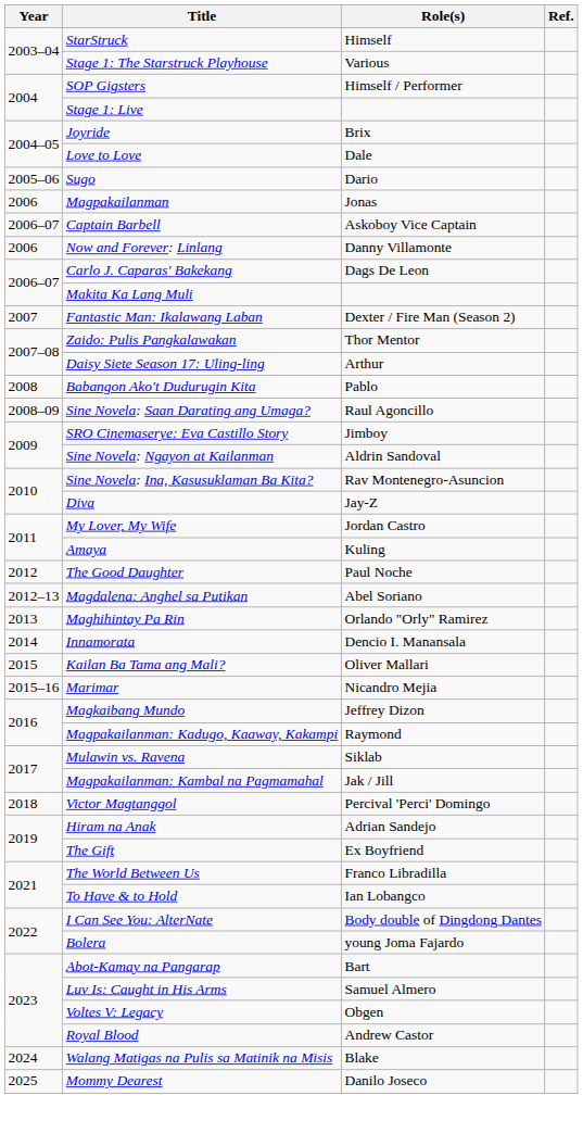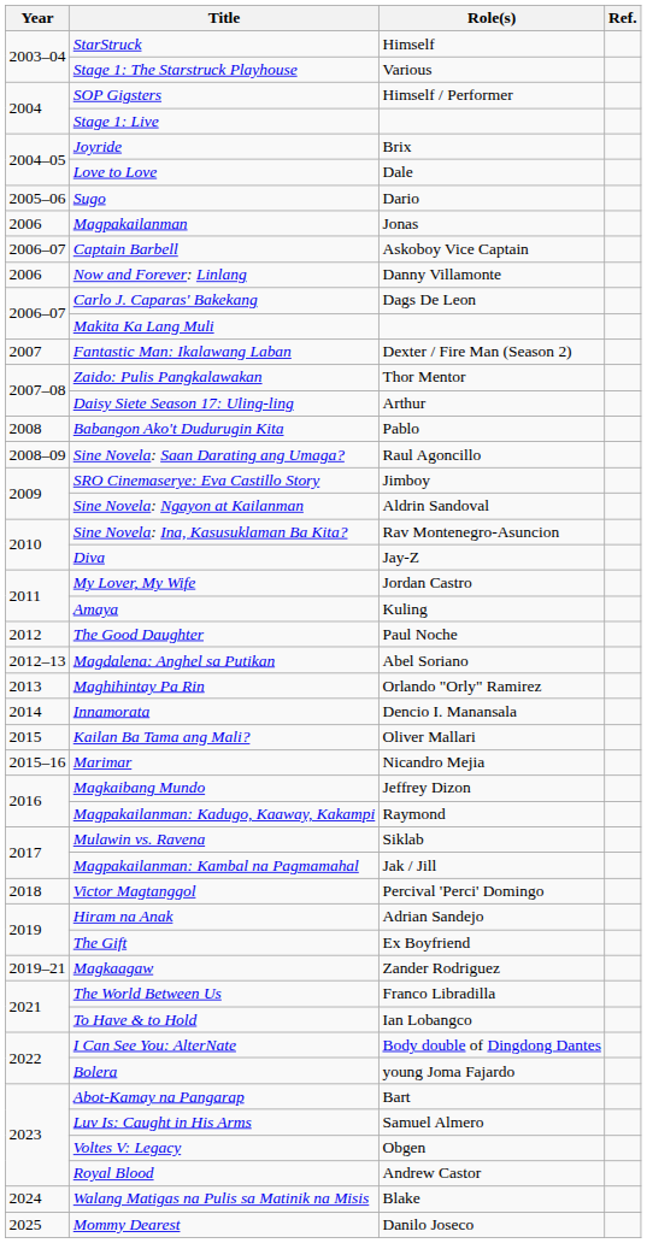 <table class="wikitable">
 <tr>
 <th>Year</th>
 <th>Title</th>
 <th>Role(s)</th>
 <th>Ref.</th>
 </tr>
 <tr>
 <td rowspan="2">2003–04</td>
 <td><em><a href='#'>StarStruck</a></em></td>
 <td>Himself</td>
 <td></td>
 </tr>
 <tr>
 <td><em><a href='#'>Stage 1: The Starstruck Playhouse</a></em></td>
 <td>Various</td>
 <td></td>
 </tr>
 <tr>
 <td rowspan="2">2004</td>
 <td><em><a href='#'>SOP Gigsters</a></em></td>
 <td>Himself / Performer</td>
 <td></td>
 </tr>
 <tr>
 <td><em><a href='#'>Stage 1: Live</a></em></td>
 <td></td>
 <td></td>
 </tr>
 <tr>
 <td rowspan="2">2004–05</td>
 <td><em><a href='#'>Joyride</a></em></td>
 <td>Brix</td>
 <td></td>
 </tr>
 <tr>
 <td><em><a href='#'>Love to Love</a></em></td>
 <td>Dale</td>
 <td></td>
 </tr>
 <tr>
 <td>2005–06</td>
 <td><em><a href='#'>Sugo</a></em></td>
 <td>Dario</td>
 <td></td>
 </tr>
 <tr>
 <td>2006</td>
 <td><em><a href='#'>Magpakailanman</a></em></td>
 <td>Jonas</td>
 <td></td>
 </tr>
 <tr>
 <td>2006–07</td>
 <td><em><a href='#'>Captain Barbell</a></em></td>
 <td>Askoboy Vice Captain</td>
 <td></td>
 </tr>
 <tr>
 <td>2006</td>
 <td><em><a href='#'>Now and Forever</a>: <a href='#'>Linlang</a></em></td>
 <td>Danny Villamonte</td>
 <td></td>
 </tr>
 <tr>
 <td rowspan="2">2006–07</td>
 <td><em><a href='#'>Carlo J. Caparas' Bakekang</a></em></td>
 <td>Dags De Leon</td>
 <td></td>
 </tr>
 <tr>
 <td><em><a href='#'>Makita Ka Lang Muli</a></em></td>
 <td></td>
 <td></td>
 </tr>
 <tr>
 <td>2007</td>
 <td><em><a href='#'>Fantastic Man: Ikalawang Laban</a></em></td>
 <td>Dexter / Fire Man (Season 2)</td>
 <td></td>
 </tr>
 <tr>
 <td rowspan="2">2007–08</td>
 <td><em><a href='#'>Zaido: Pulis Pangkalawakan</a></em></td>
 <td>Thor Mentor</td>
 <td></td>
 </tr>
 <tr>
 <td><em><a href='#'>Daisy Siete Season 17: Uling-ling</a></em></td>
 <td>Arthur</td>
 <td></td>
 </tr>
 <tr>
 <td>2008</td>
 <td><em><a href='#'>Babangon Ako't Dudurugin Kita</a></em></td>
 <td>Pablo</td>
 <td></td>
 </tr>
 <tr>
 <td>2008–09</td>
 <td><em><a href='#'>Sine Novela</a>: <a href='#'>Saan Darating ang Umaga?</a></em></td>
 <td>Raul Agoncillo</td>
 <td></td>
 </tr>
 <tr>
 <td rowspan="2">2009</td>
 <td><em><a href='#'>SRO Cinemaserye: Eva Castillo Story</a></em></td>
 <td>Jimboy</td>
 <td></td>
 </tr>
 <tr>
 <td><em><a href='#'>Sine Novela</a>: <a href='#'>Ngayon at Kailanman</a></em></td>
 <td>Aldrin Sandoval</td>
 <td></td>
 </tr>
 <tr>
 <td rowspan="2">2010</td>
 <td><em><a href='#'>Sine Novela</a>: <a href='#'>Ina, Kasusuklaman Ba Kita?</a></em></td>
 <td>Rav Montenegro-Asuncion</td>
 <td></td>
 </tr>
 <tr>
 <td><em><a href='#'>Diva</a></em></td>
 <td>Jay-Z</td>
 <td></td>
 </tr>
 <tr>
 <td rowspan="2">2011</td>
 <td><em><a href='#'>My Lover, My Wife</a></em></td>
 <td>Jordan Castro</td>
 <td></td>
 </tr>
 <tr>
 <td><em><a href='#'>Amaya</a></em></td>
 <td>Kuling</td>
 <td></td>
 </tr>
 <tr>
 <td>2012</td>
 <td><em><a href='#'>The Good Daughter</a></em></td>
 <td>Paul Noche</td>
 <td></td>
 </tr>
 <tr>
 <td>2012–13</td>
 <td><em><a href='#'>Magdalena: Anghel sa Putikan</a></em></td>
 <td>Abel Soriano</td>
 <td></td>
 </tr>
 <tr>
 <td>2013</td>
 <td><em><a href='#'>Maghihintay Pa Rin</a></em></td>
 <td>Orlando "Orly" Ramirez</td>
 <td></td>
 </tr>
 <tr>
 <td>2014</td>
 <td><em><a href='#'>Innamorata</a></em></td>
 <td>Dencio I. Manansala</td>
 <td></td>
 </tr>
 <tr>
 <td>2015</td>
 <td><em><a href='#'>Kailan Ba Tama ang Mali?</a></em></td>
 <td>Oliver Mallari</td>
 <td></td>
 </tr>
 <tr>
 <td>2015–16</td>
 <td><em><a href='#'>Marimar</a></em></td>
 <td>Nicandro Mejia</td>
 <td></td>
 </tr>
 <tr>
 <td rowspan="2">2016</td>
 <td><em><a href='#'>Magkaibang Mundo</a></em></td>
 <td>Jeffrey Dizon</td>
 <td></td>
 </tr>
 <tr>
 <td><em><a href='#'>Magpakailanman: Kadugo, Kaaway, Kakampi</a></em></td>
 <td>Raymond</td>
 <td></td>
 </tr>
 <tr>
 <td rowspan="2">2017</td>
 <td><em><a href='#'>Mulawin vs. Ravena</a></em></td>
 <td>Siklab</td>
 <td></td>
 </tr>
 <tr>
 <td><em><a href='#'>Magpakailanman: Kambal na Pagmamahal</a></em></td>
 <td>Jak / Jill</td>
 <td></td>
 </tr>
 <tr>
 <td>2018</td>
 <td><em><a href='#'>Victor Magtanggol</a></em></td>
 <td>Percival 'Perci' Domingo</td>
 <td></td>
 </tr>
 <tr>
 <td rowspan="2">2019</td>
 <td><em><a href='#'>Hiram na Anak</a></em></td>
 <td>Adrian Sandejo</td>
 <td></td>
 </tr>
 <tr>
 <td><em><a href='#'>The Gift</a></em></td>
 <td>Ex Boyfriend</td>
 <td></td>
 </tr>
 <tr>
+<td>2019–21</td>
+<td><em><a href='#'>Magkaagaw</a></em></td>
+<td>Zander Rodriguez</td>
+<td></td>
+</tr>
+<tr>
 <td rowspan="2">2021</td>
 <td><em><a href='#'>The World Between Us</a></em></td>
 <td>Franco Libradilla</td>
 <td></td>
 </tr>
 <tr>
 <td><em><a href='#'>To Have & to Hold</a></em></td>
 <td>Ian Lobangco</td>
 <td></td>
 </tr>
 <tr>
 <td rowspan="2">2022</td>
 <td><em><a href='#'>I Can See You: AlterNate</a></em></td>
 <td><a href='#'>Body double</a> of <a href='#'>Dingdong Dantes</a></td>
 <td></td>
 </tr>
 <tr>
 <td><em><a href='#'>Bolera</a></em></td>
 <td>young Joma Fajardo</td>
 <td></td>
 </tr>
 <tr>
 <td rowspan="4">2023</td>
 <td><em><a href='#'>Abot-Kamay na Pangarap</a></em></td>
 <td>Bart</td>
 <td></td>
 </tr>
 <tr>
 <td><em><a href='#'>Luv Is: Caught in His Arms</a></em></td>
 <td>Samuel Almero</td>
 <td></td>
 </tr>
 <tr>
 <td><em><a href='#'>Voltes V: Legacy</a></em></td>
 <td>Obgen</td>
 <td></td>
 </tr>
 <tr>
 <td><em><a href='#'>Royal Blood</a></em></td>
 <td>Andrew Castor</td>
 <td></td>
 </tr>
 <tr>
 <td>2024</td>
 <td><em><a href='#'>Walang Matigas na Pulis sa Matinik na Misis</a></em></td>
 <td>Blake</td>
 <td></td>
 </tr>
 <tr>
 <td>2025</td>
 <td><a href='#'><em>Mommy Dearest</em></a></td>
 <td>Danilo Joseco</td>
 <td></td>
 </tr>
 </table>
